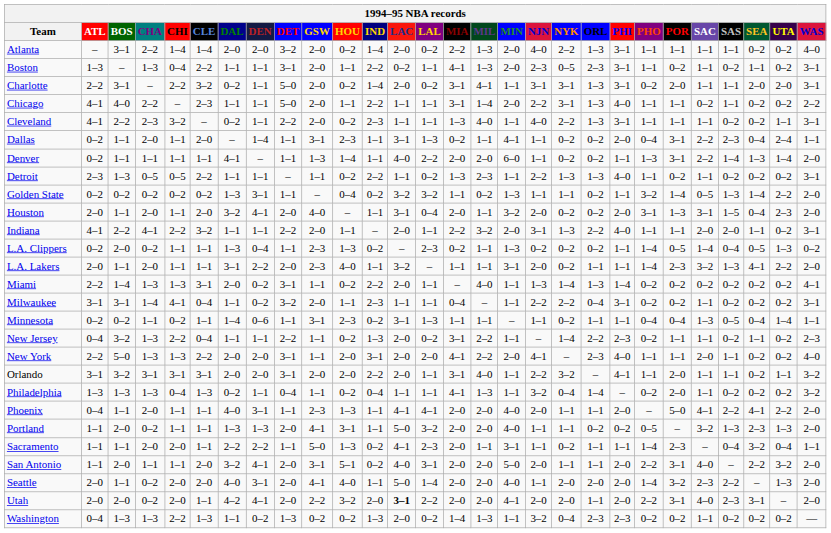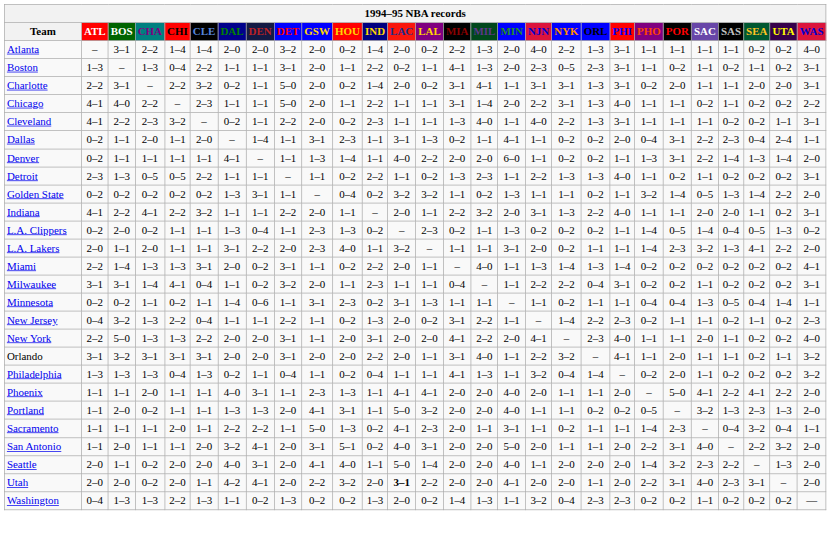 <table class="wikitable" style="font-size:95%; text-align:center;">
 <tr>
 <th colspan=28>1994–95 NBA records</th>
 </tr>
 <tr>
 <th width=100>Team</th>
 <th style="background:#FF0000;color:#FFFFFF;width=35">ATL</th>
 <th style="background:#006400;color:#FFFFFF;width=35">BOS</th>
 <th style="background:#008080;color:#800080;width=35">CHA</th>
 <th style="background:#FF0000;color:#000000;width=35">CHI</th>
 <th style="background:#000000;color:#5787DC;width=35">CLE</th>
 <th style="background:#00008B;color:#008000;width=35">DAL</th>
 <th style="background:#141A44;color:#BC2224;width=35">DEN</th>
 <th style="background:#0000FF;color:#FF0000;width=35">DET</th>
 <th style="background:#0000FF;color:#FFD700;width=35">GSW</th>
 <th style="background:#FF0000;color:#FFD700;width=35">HOU</th>
 <th style="background:#000080;color:#FFD700;width=35">IND</th>
 <th style="background:#F9160D;color:#1A2E8B;width=35">LAC</th>
 <th style="background:#800080;color:#FFD700;width=35">LAL</th>
 <th style="background:#000000;color:#8B0000;width=35">MIA</th>
 <th style="background:#00471B;color:#5C378A;width=35">MIL</th>
 <th style="background:#0000FF;color:#228B22;width=35">MIN</th>
 <th style="background:#DC143C;color:#0000CD;width=35">NJN</th>
 <th style="background:#0000FF;color:#FF8C00;width=35">NYK</th>
 <th style="background:#0000FF;color:#000000;width=35">ORL</th>
 <th style="background:#FF0000;color:#0000FF;width=35">PHI</th>
 <th style="background:#800080;color:#FF4500;width=35">PHO</th>
 <th style="background:#000000;color:#FF0000;width=35">POR</th>
 <th style="background:#6846A8;color:#FFFFFF;width=35">SAC</th>
 <th style="background:#000000;color:#C0C0C0;width=35">SAS</th>
 <th style="background:#005831;color:#FFC322;width=35">SEA</th>
 <th style="background:#36004A;color:#FFFF00;width=35">UTA</th>
 <th style="background:#DC143C;color:#0000CD;width=35">WAS</th>
 </tr>
 <tr>
 <td style="text-align:left;"><a href='#'>Atlanta</a></td>
 <td>–</td>
 <td>3–1</td>
 <td>2–2</td>
 <td>1–4</td>
 <td>1–4</td>
 <td>2–0</td>
 <td>2–0</td>
 <td>3–2</td>
 <td>2–0</td>
 <td>0–2</td>
 <td>1–4</td>
 <td>2–0</td>
 <td>0–2</td>
 <td>2–2</td>
 <td>1–3</td>
 <td>2–0</td>
 <td>4–0</td>
 <td>2–2</td>
 <td>1–3</td>
 <td>3–1</td>
 <td>1–1</td>
 <td>1–1</td>
 <td>1–1</td>
 <td>1–1</td>
 <td>0–2</td>
 <td>0–2</td>
 <td>4–0</td>
 </tr>
 <tr>
 <td style="text-align:left;"><a href='#'>Boston</a></td>
 <td>1–3</td>
 <td>–</td>
 <td>1–3</td>
 <td>0–4</td>
 <td>2–2</td>
 <td>1–1</td>
 <td>1–1</td>
 <td>3–1</td>
 <td>2–0</td>
 <td>1–1</td>
 <td>2–2</td>
 <td>0–2</td>
 <td>1–1</td>
 <td>4–1</td>
 <td>1–3</td>
 <td>2–0</td>
 <td>2–3</td>
 <td>0–5</td>
 <td>2–3</td>
 <td>3–1</td>
 <td>1–1</td>
 <td>0–2</td>
 <td>1–1</td>
 <td>0–2</td>
 <td>1–1</td>
 <td>0–2</td>
 <td>3–1</td>
 </tr>
 <tr>
 <td style="text-align:left;"><a href='#'>Charlotte</a></td>
 <td>2–2</td>
 <td>3–1</td>
 <td>–</td>
 <td>2–2</td>
 <td>3–2</td>
 <td>0–2</td>
 <td>1–1</td>
 <td>5–0</td>
 <td>2–0</td>
 <td>0–2</td>
 <td>1–4</td>
 <td>2–0</td>
 <td>0–2</td>
 <td>3–1</td>
 <td>4–1</td>
 <td>1–1</td>
 <td>3–1</td>
 <td>3–1</td>
 <td>1–3</td>
 <td>3–1</td>
 <td>0–2</td>
 <td>2–0</td>
 <td>1–1</td>
 <td>1–1</td>
 <td>2–0</td>
 <td>2–0</td>
 <td>3–1</td>
 </tr>
 <tr>
 <td style="text-align:left;"><a href='#'>Chicago</a></td>
 <td>4–1</td>
 <td>4–0</td>
 <td>2–2</td>
 <td>–</td>
 <td>2–3</td>
 <td>1–1</td>
 <td>1–1</td>
 <td>5–0</td>
 <td>2–0</td>
 <td>1–1</td>
 <td>2–2</td>
 <td>1–1</td>
 <td>1–1</td>
 <td>3–1</td>
 <td>1–4</td>
 <td>2–0</td>
 <td>2–2</td>
 <td>3–1</td>
 <td>1–3</td>
 <td>4–0</td>
 <td>1–1</td>
 <td>1–1</td>
 <td>0–2</td>
 <td>1–1</td>
 <td>0–2</td>
 <td>0–2</td>
 <td>2–2</td>
 </tr>
 <tr>
 <td style="text-align:left;"><a href='#'>Cleveland</a></td>
 <td>4–1</td>
 <td>2–2</td>
 <td>2–3</td>
 <td>3–2</td>
 <td>–</td>
 <td>0–2</td>
 <td>1–1</td>
 <td>2–2</td>
 <td>2–0</td>
 <td>0–2</td>
 <td>2–3</td>
 <td>1–1</td>
 <td>1–1</td>
 <td>1–3</td>
 <td>4–0</td>
 <td>1–1</td>
 <td>4–0</td>
 <td>2–2</td>
 <td>1–3</td>
 <td>3–1</td>
 <td>1–1</td>
 <td>1–1</td>
 <td>1–1</td>
 <td>0–2</td>
 <td>0–2</td>
 <td>1–1</td>
 <td>3–1</td>
 </tr>
 <tr>
 <td style="text-align:left;"><a href='#'>Dallas</a></td>
 <td>0–2</td>
 <td>1–1</td>
 <td>2–0</td>
 <td>1–1</td>
 <td>2–0</td>
 <td>–</td>
 <td>1–4</td>
 <td>1–1</td>
 <td>3–1</td>
 <td>2–3</td>
 <td>1–1</td>
 <td>3–1</td>
 <td>1–3</td>
 <td>0–2</td>
 <td>1–1</td>
 <td>4–1</td>
 <td>1–1</td>
 <td>0–2</td>
 <td>0–2</td>
 <td>2–0</td>
 <td>0–4</td>
 <td>3–1</td>
 <td>2–2</td>
 <td>2–3</td>
 <td>0–4</td>
 <td>2–4</td>
 <td>1–1</td>
 </tr>
 <tr>
 <td style="text-align:left;"><a href='#'>Denver</a></td>
 <td>0–2</td>
 <td>1–1</td>
 <td>1–1</td>
 <td>1–1</td>
 <td>1–1</td>
 <td>4–1</td>
 <td>–</td>
 <td>1–1</td>
 <td>1–3</td>
 <td>1–4</td>
 <td>1–1</td>
 <td>4–0</td>
 <td>2–2</td>
 <td>2–0</td>
 <td>2–0</td>
 <td>6–0</td>
 <td>1–1</td>
 <td>0–2</td>
 <td>0–2</td>
 <td>1–1</td>
 <td>1–3</td>
 <td>3–1</td>
 <td>2–2</td>
 <td>1–4</td>
 <td>1–3</td>
 <td>1–4</td>
 <td>2–0</td>
 </tr>
 <tr>
 <td style="text-align:left;"><a href='#'>Detroit</a></td>
 <td>2–3</td>
 <td>1–3</td>
 <td>0–5</td>
 <td>0–5</td>
 <td>2–2</td>
 <td>1–1</td>
 <td>1–1</td>
 <td>–</td>
 <td>1–1</td>
 <td>0–2</td>
 <td>2–2</td>
 <td>1–1</td>
 <td>0–2</td>
 <td>1–3</td>
 <td>2–3</td>
 <td>1–1</td>
 <td>2–2</td>
 <td>1–3</td>
 <td>1–3</td>
 <td>4–0</td>
 <td>1–1</td>
 <td>0–2</td>
 <td>1–1</td>
 <td>0–2</td>
 <td>0–2</td>
 <td>0–2</td>
 <td>3–1</td>
 </tr>
 <tr>
 <td style="text-align:left;"><a href='#'>Golden State</a></td>
 <td>0–2</td>
 <td>0–2</td>
 <td>0–2</td>
 <td>0–2</td>
 <td>0–2</td>
 <td>1–3</td>
 <td>3–1</td>
 <td>1–1</td>
 <td>–</td>
 <td>0–4</td>
 <td>0–2</td>
 <td>3–2</td>
 <td>3–2</td>
 <td>1–1</td>
 <td>0–2</td>
 <td>1–3</td>
 <td>1–1</td>
 <td>1–1</td>
 <td>0–2</td>
 <td>1–1</td>
 <td>3–2</td>
 <td>1–4</td>
 <td>0–5</td>
 <td>1–3</td>
 <td>1–4</td>
 <td>2–2</td>
 <td>2–0</td>
 </tr>
 <tr>
-<td style="text-align:left;"><a href='#'>Houston</a></td>
-<td>2–0</td>
-<td>1–1</td>
-<td>2–0</td>
-<td>1–1</td>
-<td>2–0</td>
-<td>3–2</td>
-<td>4–1</td>
-<td>2–0</td>
-<td>4–0</td>
-<td>–</td>
-<td>1–1</td>
-<td>3–1</td>
-<td>0–4</td>
-<td>2–0</td>
-<td>1–1</td>
-<td>3–2</td>
-<td>2–0</td>
-<td>0–2</td>
-<td>0–2</td>
-<td>2–0</td>
-<td>3–1</td>
-<td>1–3</td>
-<td>3–1</td>
-<td>1–5</td>
-<td>0–4</td>
-<td>2–3</td>
-<td>2–0</td>
-</tr>
-<tr>
 <td style="text-align:left;"><a href='#'>Indiana</a></td>
 <td>4–1</td>
 <td>2–2</td>
 <td>4–1</td>
 <td>2–2</td>
 <td>3–2</td>
 <td>1–1</td>
 <td>1–1</td>
 <td>2–2</td>
 <td>2–0</td>
 <td>1–1</td>
 <td>–</td>
 <td>2–0</td>
 <td>1–1</td>
 <td>2–2</td>
 <td>3–2</td>
 <td>2–0</td>
 <td>3–1</td>
 <td>1–3</td>
 <td>2–2</td>
 <td>4–0</td>
 <td>1–1</td>
 <td>1–1</td>
 <td>2–0</td>
 <td>2–0</td>
 <td>1–1</td>
 <td>0–2</td>
 <td>3–1</td>
 </tr>
 <tr>
 <td style="text-align:left;"><a href='#'>L.A. Clippers</a></td>
 <td>0–2</td>
 <td>2–0</td>
 <td>0–2</td>
 <td>1–1</td>
 <td>1–1</td>
 <td>1–3</td>
 <td>0–4</td>
 <td>1–1</td>
 <td>2–3</td>
 <td>1–3</td>
 <td>0–2</td>
 <td>–</td>
 <td>2–3</td>
 <td>0–2</td>
 <td>1–1</td>
 <td>1–3</td>
 <td>0–2</td>
 <td>0–2</td>
 <td>0–2</td>
 <td>1–1</td>
 <td>1–4</td>
 <td>0–5</td>
 <td>1–4</td>
 <td>0–4</td>
 <td>0–5</td>
 <td>1–3</td>
 <td>0–2</td>
 </tr>
 <tr>
 <td style="text-align:left;"><a href='#'>L.A. Lakers</a></td>
 <td>2–0</td>
 <td>1–1</td>
 <td>2–0</td>
 <td>1–1</td>
 <td>1–1</td>
 <td>3–1</td>
 <td>2–2</td>
 <td>2–0</td>
 <td>2–3</td>
 <td>4–0</td>
 <td>1–1</td>
 <td>3–2</td>
 <td>–</td>
 <td>1–1</td>
 <td>1–1</td>
 <td>3–1</td>
 <td>2–0</td>
 <td>0–2</td>
 <td>1–1</td>
 <td>1–1</td>
 <td>1–4</td>
 <td>2–3</td>
 <td>3–2</td>
 <td>1–3</td>
 <td>4–1</td>
 <td>2–2</td>
 <td>2–0</td>
 </tr>
 <tr>
 <td style="text-align:left;"><a href='#'>Miami</a></td>
 <td>2–2</td>
 <td>1–4</td>
 <td>1–3</td>
 <td>1–3</td>
 <td>3–1</td>
 <td>2–0</td>
 <td>0–2</td>
 <td>3–1</td>
 <td>1–1</td>
 <td>0–2</td>
 <td>2–2</td>
 <td>2–0</td>
 <td>1–1</td>
 <td>–</td>
 <td>4–0</td>
 <td>1–1</td>
 <td>1–3</td>
 <td>1–4</td>
 <td>1–3</td>
 <td>1–4</td>
 <td>0–2</td>
 <td>0–2</td>
 <td>0–2</td>
 <td>0–2</td>
 <td>0–2</td>
 <td>0–2</td>
 <td>4–1</td>
 </tr>
 <tr>
 <td style="text-align:left;"><a href='#'>Milwaukee</a></td>
 <td>3–1</td>
 <td>3–1</td>
 <td>1–4</td>
 <td>4–1</td>
 <td>0–4</td>
 <td>1–1</td>
 <td>0–2</td>
 <td>3–2</td>
 <td>2–0</td>
 <td>1–1</td>
 <td>2–3</td>
 <td>1–1</td>
 <td>1–1</td>
 <td>0–4</td>
 <td>–</td>
 <td>1–1</td>
 <td>2–2</td>
 <td>2–2</td>
 <td>0–4</td>
 <td>3–1</td>
 <td>0–2</td>
 <td>0–2</td>
 <td>1–1</td>
 <td>0–2</td>
 <td>0–2</td>
 <td>0–2</td>
 <td>3–1</td>
 </tr>
 <tr>
 <td style="text-align:left;"><a href='#'>Minnesota</a></td>
 <td>0–2</td>
 <td>0–2</td>
 <td>1–1</td>
 <td>0–2</td>
 <td>1–1</td>
 <td>1–4</td>
 <td>0–6</td>
 <td>1–1</td>
 <td>3–1</td>
 <td>2–3</td>
 <td>0–2</td>
 <td>3–1</td>
 <td>1–3</td>
 <td>1–1</td>
 <td>1–1</td>
 <td>–</td>
 <td>1–1</td>
 <td>0–2</td>
 <td>1–1</td>
 <td>1–1</td>
 <td>0–4</td>
 <td>0–4</td>
 <td>1–3</td>
 <td>0–5</td>
 <td>0–4</td>
 <td>1–4</td>
 <td>1–1</td>
 </tr>
 <tr>
 <td style="text-align:left;"><a href='#'>New Jersey</a></td>
 <td>0–4</td>
 <td>3–2</td>
 <td>1–3</td>
 <td>2–2</td>
 <td>0–4</td>
 <td>1–1</td>
 <td>1–1</td>
 <td>2–2</td>
 <td>1–1</td>
 <td>0–2</td>
 <td>1–3</td>
 <td>2–0</td>
 <td>0–2</td>
 <td>3–1</td>
 <td>2–2</td>
 <td>1–1</td>
 <td>–</td>
 <td>1–4</td>
 <td>2–2</td>
 <td>2–3</td>
 <td>0–2</td>
 <td>1–1</td>
 <td>1–1</td>
 <td>0–2</td>
 <td>1–1</td>
 <td>0–2</td>
 <td>2–3</td>
 </tr>
 <tr>
 <td style="text-align:left;"><a href='#'>New York</a></td>
 <td>2–2</td>
 <td>5–0</td>
 <td>1–3</td>
 <td>1–3</td>
 <td>2–2</td>
 <td>2–0</td>
 <td>2–0</td>
 <td>3–1</td>
 <td>1–1</td>
 <td>2–0</td>
 <td>3–1</td>
 <td>2–0</td>
 <td>2–0</td>
 <td>4–1</td>
 <td>2–2</td>
 <td>2–0</td>
 <td>4–1</td>
 <td>–</td>
 <td>2–3</td>
 <td>4–0</td>
 <td>1–1</td>
 <td>1–1</td>
 <td>2–0</td>
 <td>1–1</td>
 <td>0–2</td>
 <td>0–2</td>
 <td>4–0</td>
 </tr>
 <tr>
 <td style="text-align:left;">Orlando</td>
 <td>3–1</td>
 <td>3–2</td>
 <td>3–1</td>
 <td>3–1</td>
 <td>3–1</td>
 <td>2–0</td>
 <td>2–0</td>
 <td>3–1</td>
 <td>2–0</td>
 <td>2–0</td>
 <td>2–2</td>
 <td>2–0</td>
 <td>1–1</td>
 <td>3–1</td>
 <td>4–0</td>
 <td>1–1</td>
 <td>2–2</td>
 <td>3–2</td>
 <td>–</td>
 <td>4–1</td>
 <td>1–1</td>
 <td>2–0</td>
 <td>1–1</td>
 <td>1–1</td>
 <td>0–2</td>
 <td>1–1</td>
 <td>3–2</td>
 </tr>
 <tr>
 <td style="text-align:left;"><a href='#'>Philadelphia</a></td>
 <td>1–3</td>
 <td>1–3</td>
 <td>1–3</td>
 <td>0–4</td>
 <td>1–3</td>
 <td>0–2</td>
 <td>1–1</td>
 <td>0–4</td>
 <td>1–1</td>
 <td>0–2</td>
 <td>0–4</td>
 <td>1–1</td>
 <td>1–1</td>
 <td>4–1</td>
 <td>1–3</td>
 <td>1–1</td>
 <td>3–2</td>
 <td>0–4</td>
 <td>1–4</td>
 <td>–</td>
 <td>0–2</td>
 <td>2–0</td>
 <td>1–1</td>
 <td>0–2</td>
 <td>0–2</td>
 <td>0–2</td>
 <td>3–2</td>
 </tr>
 <tr>
 <td style="text-align:left;"><a href='#'>Phoenix</a></td>
-<td>0–4</td>
+<td>1–1</td>
 <td>1–1</td>
 <td>2–0</td>
 <td>1–1</td>
 <td>1–1</td>
 <td>4–0</td>
 <td>3–1</td>
 <td>1–1</td>
 <td>2–3</td>
 <td>1–3</td>
 <td>1–1</td>
 <td>4–1</td>
 <td>4–1</td>
 <td>2–0</td>
 <td>2–0</td>
 <td>4–0</td>
 <td>2–0</td>
 <td>1–1</td>
 <td>1–1</td>
 <td>2–0</td>
 <td>–</td>
 <td>5–0</td>
 <td>4–1</td>
 <td>2–2</td>
 <td>4–1</td>
 <td>2–2</td>
 <td>2–0</td>
 </tr>
 <tr>
 <td style="text-align:left;"><a href='#'>Portland</a></td>
 <td>1–1</td>
 <td>2–0</td>
 <td>0–2</td>
 <td>1–1</td>
 <td>1–1</td>
 <td>1–3</td>
 <td>1–3</td>
 <td>2–0</td>
 <td>4–1</td>
 <td>3–1</td>
 <td>1–1</td>
 <td>5–0</td>
 <td>3–2</td>
 <td>2–0</td>
 <td>2–0</td>
 <td>4–0</td>
 <td>1–1</td>
 <td>1–1</td>
 <td>0–2</td>
 <td>0–2</td>
 <td>0–5</td>
 <td>–</td>
 <td>3–2</td>
 <td>1–3</td>
 <td>2–3</td>
 <td>1–3</td>
 <td>2–0</td>
 </tr>
 <tr>
 <td style="text-align:left;"><a href='#'>Sacramento</a></td>
 <td>1–1</td>
 <td>1–1</td>
-<td>2–0</td>
+<td>1–1</td>
 <td>2–0</td>
 <td>1–1</td>
 <td>2–2</td>
 <td>2–2</td>
 <td>1–1</td>
 <td>5–0</td>
 <td>1–3</td>
 <td>0–2</td>
 <td>4–1</td>
 <td>2–3</td>
 <td>2–0</td>
 <td>1–1</td>
 <td>3–1</td>
 <td>1–1</td>
 <td>0–2</td>
 <td>1–1</td>
 <td>1–1</td>
 <td>1–4</td>
 <td>2–3</td>
 <td>–</td>
 <td>0–4</td>
 <td>3–2</td>
 <td>0–4</td>
 <td>1–1</td>
 </tr>
 <tr>
 <td style="text-align:left;"><a href='#'>San Antonio</a></td>
 <td>1–1</td>
 <td>2–0</td>
 <td>1–1</td>
 <td>1–1</td>
 <td>2–0</td>
 <td>3–2</td>
 <td>4–1</td>
 <td>2–0</td>
 <td>3–1</td>
 <td>5–1</td>
 <td>0–2</td>
 <td>4–0</td>
 <td>3–1</td>
 <td>2–0</td>
 <td>2–0</td>
 <td>5–0</td>
 <td>2–0</td>
 <td>1–1</td>
 <td>1–1</td>
 <td>2–0</td>
 <td>2–2</td>
 <td>3–1</td>
 <td>4–0</td>
 <td>–</td>
 <td>2–2</td>
 <td>3–2</td>
 <td>2–0</td>
 </tr>
 <tr>
 <td style="text-align:left;"><a href='#'>Seattle</a></td>
 <td>2–0</td>
 <td>1–1</td>
 <td>0–2</td>
 <td>2–0</td>
 <td>2–0</td>
 <td>4–0</td>
 <td>3–1</td>
 <td>2–0</td>
 <td>4–1</td>
 <td>4–0</td>
 <td>1–1</td>
 <td>5–0</td>
 <td>1–4</td>
 <td>2–0</td>
 <td>2–0</td>
 <td>4–0</td>
 <td>1–1</td>
 <td>2–0</td>
 <td>2–0</td>
 <td>2–0</td>
 <td>1–4</td>
 <td>3–2</td>
 <td>2–3</td>
 <td>2–2</td>
 <td>–</td>
 <td>1–3</td>
 <td>2–0</td>
 </tr>
 <tr>
 <td style="text-align:left;"><a href='#'>Utah</a></td>
 <td>2–0</td>
 <td>2–0</td>
 <td>0–2</td>
 <td>2–0</td>
 <td>1–1</td>
 <td>4–2</td>
 <td>4–1</td>
 <td>2–0</td>
 <td>2–2</td>
 <td>3–2</td>
 <td>2–0</td>
 <td><strong>3–1</strong></td>
 <td>2–2</td>
 <td>2–0</td>
 <td>2–0</td>
 <td>4–1</td>
 <td>2–0</td>
 <td>2–0</td>
 <td>1–1</td>
 <td>2–0</td>
 <td>2–2</td>
 <td>3–1</td>
 <td>4–0</td>
 <td>2–3</td>
 <td>3–1</td>
 <td>–</td>
 <td>2–0</td>
 </tr>
 <tr>
 <td style="text-align:left;"><a href='#'>Washington</a></td>
 <td>0–4</td>
 <td>1–3</td>
 <td>1–3</td>
 <td>2–2</td>
 <td>1–3</td>
 <td>1–1</td>
 <td>0–2</td>
 <td>1–3</td>
 <td>0–2</td>
 <td>0–2</td>
 <td>1–3</td>
 <td>2–0</td>
 <td>0–2</td>
 <td>1–4</td>
 <td>1–3</td>
 <td>1–1</td>
 <td>3–2</td>
 <td>0–4</td>
 <td>2–3</td>
 <td>2–3</td>
 <td>0–2</td>
 <td>0–2</td>
 <td>1–1</td>
 <td>0–2</td>
 <td>0–2</td>
 <td>0–2</td>
 <td>—</td>
 </tr>
 </table>
